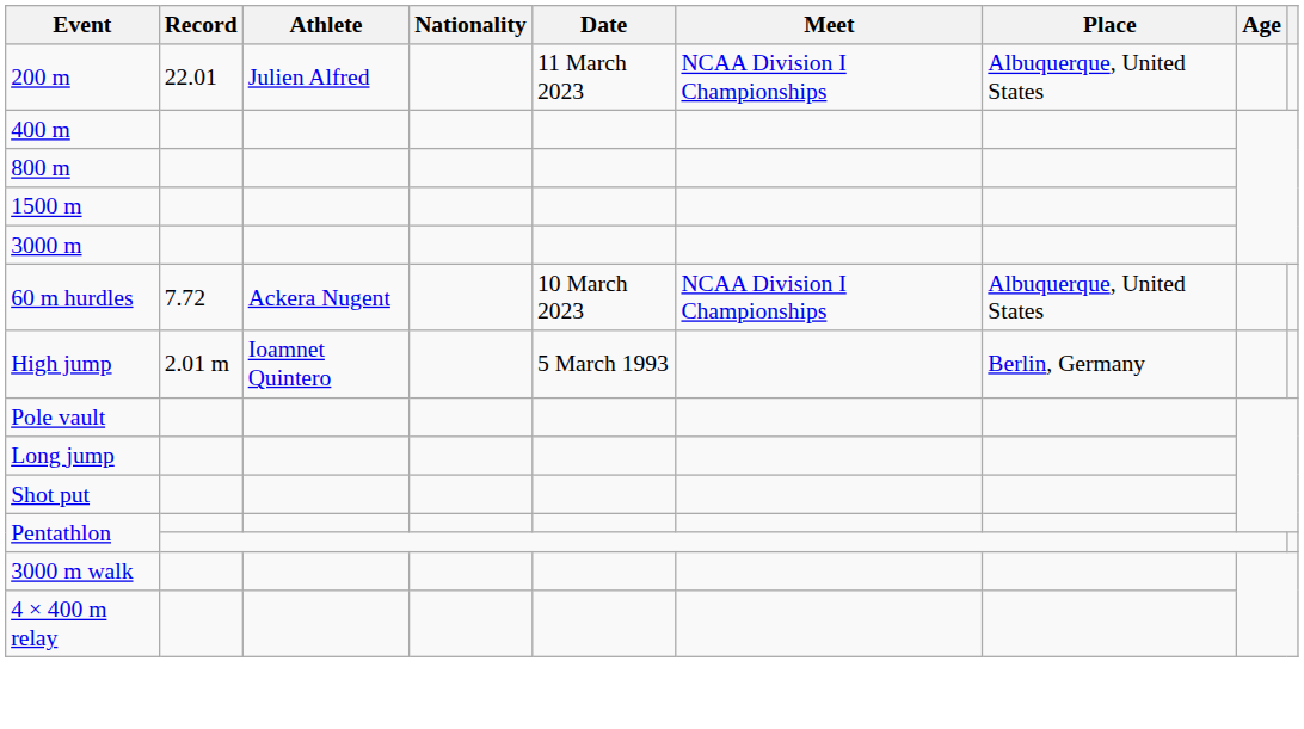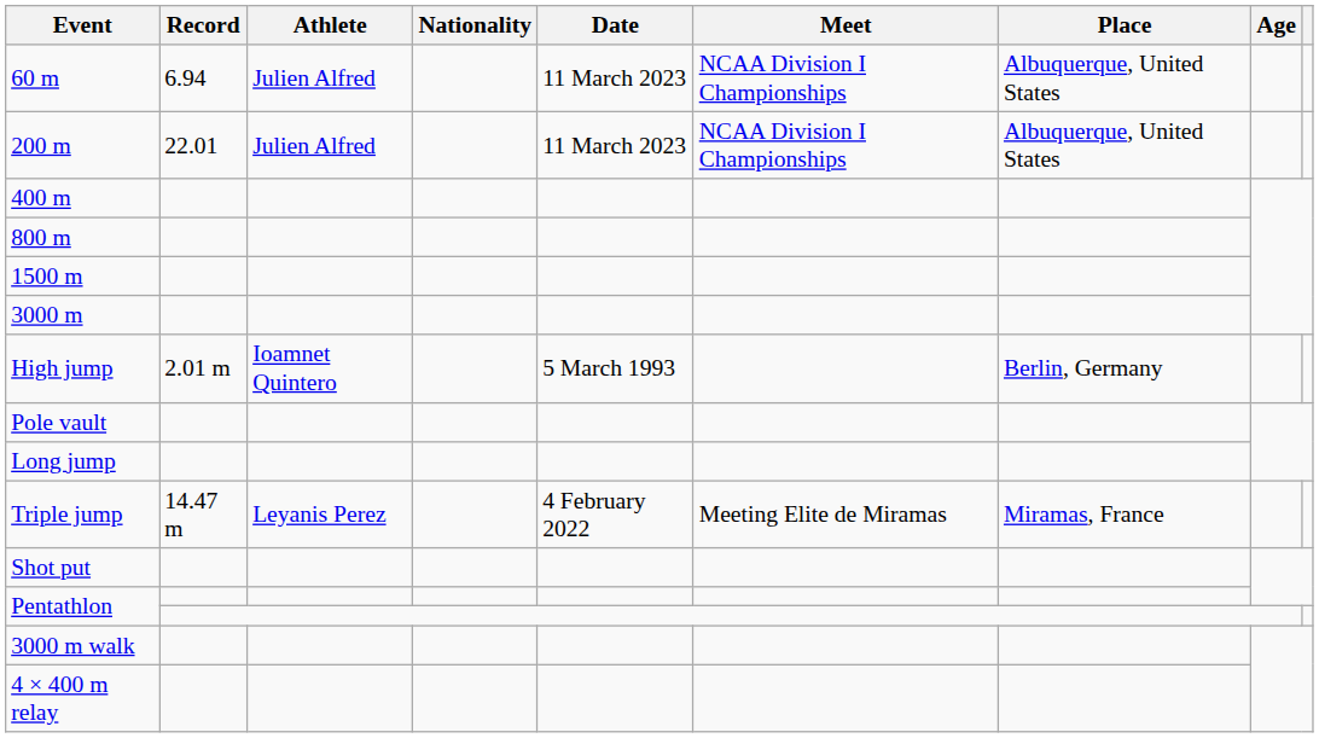 <table class="wikitable" style="font-size:95%; width: 95%;">
 <tr>
 <th>Event</th>
 <th>Record</th>
 <th>Athlete</th>
 <th>Nationality</th>
 <th>Date</th>
 <th>Meet</th>
 <th>Place</th>
 <th>Age</th>
 <th></th>
+</tr>
+<tr>
+<td><a href='#'>60 m</a></td>
+<td>6.94 </td>
+<td><a href='#'>Julien Alfred</a></td>
+<td></td>
+<td>11 March 2023</td>
+<td><a href='#'>NCAA Division I Championships</a></td>
+<td><a href='#'>Albuquerque</a>, United States</td>
+<td></td>
+<td></td>
 </tr>
 <tr>
 <td><a href='#'>200 m</a></td>
 <td>22.01 </td>
 <td><a href='#'>Julien Alfred</a></td>
 <td></td>
 <td>11 March 2023</td>
 <td><a href='#'>NCAA Division I Championships</a></td>
 <td><a href='#'>Albuquerque</a>, United States</td>
 <td></td>
 <td></td>
 </tr>
 <tr>
 <td><a href='#'>400 m</a></td>
 <td></td>
 <td></td>
 <td></td>
 <td></td>
 <td></td>
 <td></td>
 </tr>
 <tr>
 <td><a href='#'>800 m</a></td>
 <td></td>
 <td></td>
 <td></td>
 <td></td>
 <td></td>
 <td></td>
 </tr>
 <tr>
 <td><a href='#'>1500 m</a></td>
 <td></td>
 <td></td>
 <td></td>
 <td></td>
 <td></td>
 <td></td>
 </tr>
 <tr>
 <td><a href='#'>3000 m</a></td>
 <td></td>
 <td></td>
 <td></td>
 <td></td>
 <td></td>
 <td></td>
 </tr>
 <tr>
-<td><a href='#'>60 m hurdles</a></td>
-<td>7.72 </td>
-<td><a href='#'>Ackera Nugent</a></td>
-<td></td>
-<td>10 March 2023</td>
-<td><a href='#'>NCAA Division I Championships</a></td>
-<td><a href='#'>Albuquerque</a>, United States</td>
-<td></td>
-<td></td>
-</tr>
-<tr>
 <td><a href='#'>High jump</a></td>
 <td>2.01 m</td>
 <td><a href='#'>Ioamnet Quintero</a></td>
 <td></td>
 <td>5 March 1993</td>
 <td></td>
 <td><a href='#'>Berlin</a>, Germany</td>
 <td></td>
 <td></td>
 </tr>
 <tr>
 <td><a href='#'>Pole vault</a></td>
 <td></td>
 <td></td>
 <td></td>
 <td></td>
 <td></td>
 <td></td>
 </tr>
 <tr>
 <td><a href='#'>Long jump</a></td>
 <td></td>
 <td></td>
 <td></td>
 <td></td>
+<td></td>
+<td></td>
+</tr>
+<tr>
+<td><a href='#'>Triple jump</a></td>
+<td>14.47 m</td>
+<td><a href='#'>Leyanis Perez</a></td>
+<td></td>
+<td>4 February 2022</td>
+<td>Meeting Elite de Miramas</td>
+<td><a href='#'>Miramas</a>, France</td>
 <td></td>
 <td></td>
 </tr>
 <tr>
 <td><a href='#'>Shot put</a></td>
 <td></td>
 <td></td>
 <td></td>
 <td></td>
 <td></td>
 <td></td>
 </tr>
 <tr>
 <td rowspan=2><a href='#'>Pentathlon</a></td>
 <td></td>
 <td></td>
 <td></td>
 <td></td>
 <td></td>
 <td></td>
 </tr>
 <tr>
 <td colspan=7></td>
 <td></td>
 </tr>
 <tr>
 <td><a href='#'>3000 m walk</a></td>
 <td></td>
 <td></td>
 <td></td>
 <td></td>
 <td></td>
 <td></td>
 </tr>
 <tr>
 <td><a href='#'>4 × 400 m relay</a></td>
 <td></td>
 <td></td>
 <td></td>
 <td></td>
 <td></td>
 <td></td>
 </tr>
 </table>
